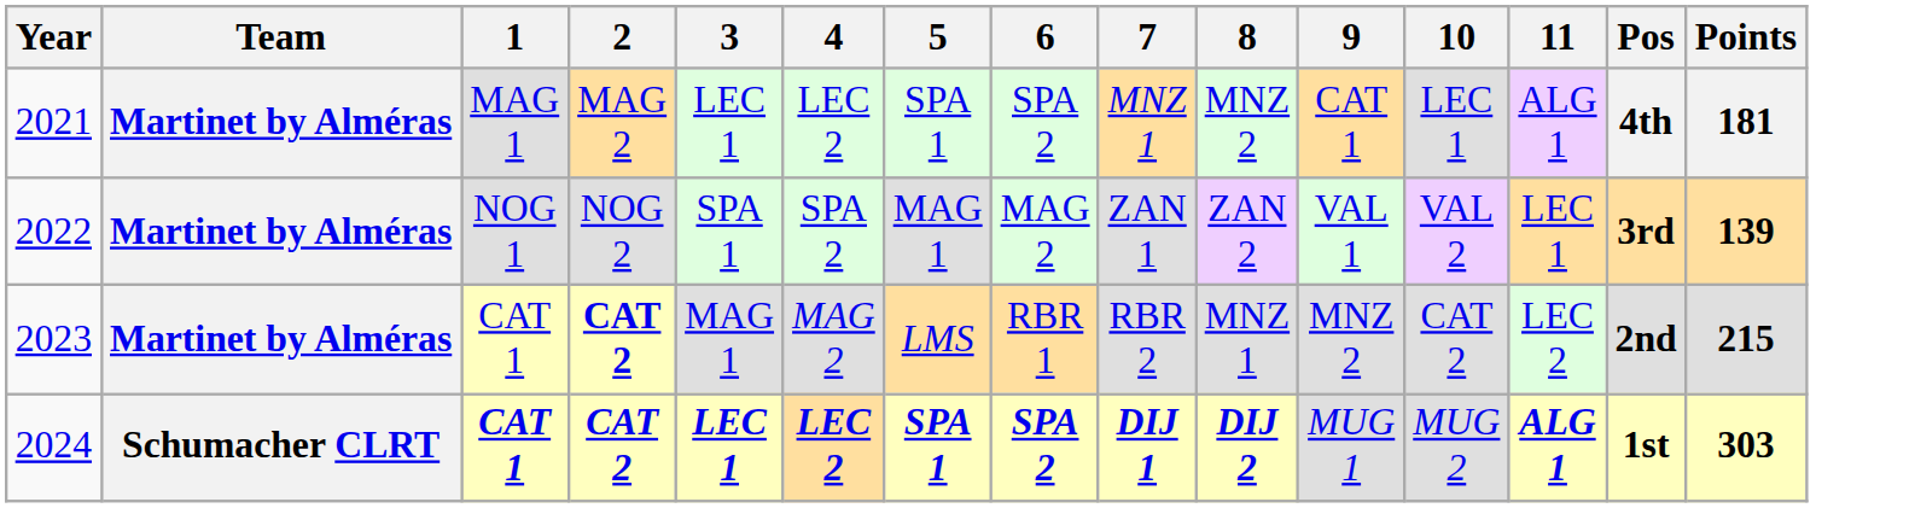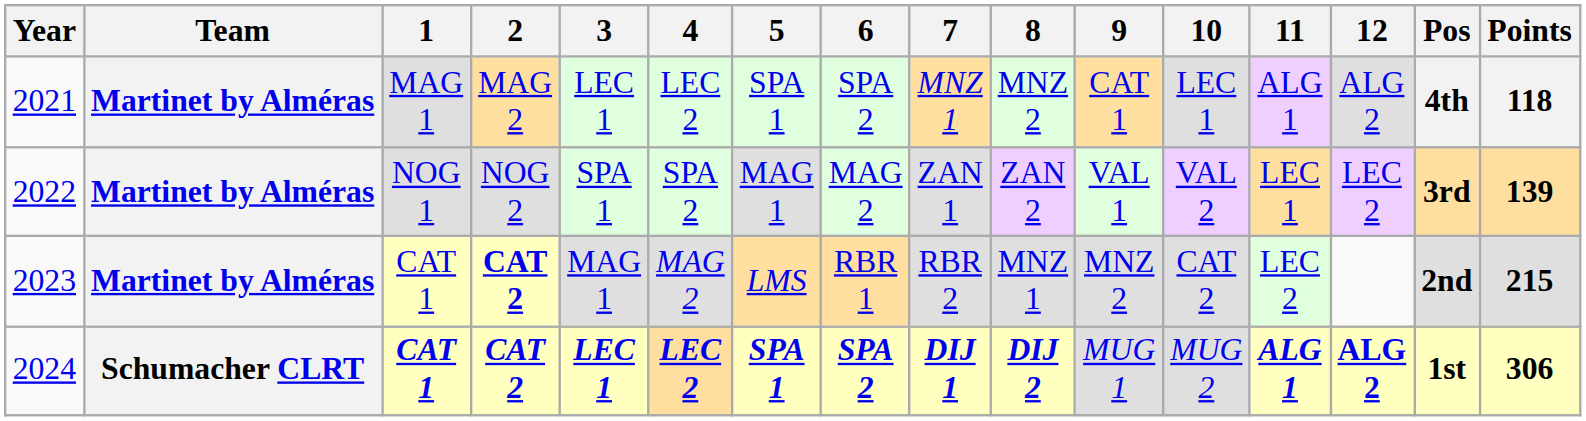 <table class="wikitable" style="text-align:center; font-size:85%">
 <tr>
 <th>Year</th>
 <th>Team</th>
 <th>1</th>
 <th>2</th>
 <th>3</th>
 <th>4</th>
 <th>5</th>
 <th>6</th>
 <th>7</th>
 <th>8</th>
 <th>9</th>
 <th>10</th>
 <th>11</th>
+<th>12</th>
 <th>Pos</th>
 <th>Points</th>
 </tr>
 <tr>
 <td><a href='#'>2021</a></td>
 <th nowrap><a href='#'>Martinet by Alméras</a></th>
 <td style="background:#DFDFDF;"><a href='#'>MAG<br>1</a><br></td>
 <td style="background:#FFDF9F;"><a href='#'>MAG<br>2</a><br></td>
 <td style="background:#DFFFDF;"><a href='#'>LEC<br>1</a><br></td>
 <td style="background:#DFFFDF;"><a href='#'>LEC<br>2</a><br></td>
 <td style="background:#DFFFDF;"><a href='#'>SPA<br>1</a><br></td>
 <td style="background:#DFFFDF;"><a href='#'>SPA<br>2</a><br></td>
 <td style="background:#FFDF9F;"><em><a href='#'>MNZ<br>1</a></em><br></td>
 <td style="background:#DFFFDF;"><a href='#'>MNZ<br>2</a><br></td>
 <td style="background:#FFDF9F;"><a href='#'>CAT<br>1</a><br></td>
 <td style="background:#DFDFDF;"><a href='#'>LEC<br>1</a><br></td>
 <td style="background:#EFCFFF;"><a href='#'>ALG<br>1</a><br></td>
+<td style="background:#DFDFDF;"><a href='#'>ALG<br>2</a><br></td>
 <th>4th</th>
-<th>181</th>
+<th>118</th>
 </tr>
 <tr>
 <td><a href='#'>2022</a></td>
 <th nowrap><a href='#'>Martinet by Alméras</a></th>
 <td style="background:#DFDFDF;"><a href='#'>NOG<br>1</a><br></td>
 <td style="background:#DFDFDF;"><a href='#'>NOG<br>2</a><br></td>
 <td style="background:#DFFFDF;"><a href='#'>SPA<br>1</a><br></td>
 <td style="background:#DFFFDF;"><a href='#'>SPA<br>2</a><br></td>
 <td style="background:#DFDFDF;"><a href='#'>MAG<br>1</a><br></td>
 <td style="background:#DFFFDF;"><a href='#'>MAG<br>2</a><br></td>
 <td style="background:#DFDFDF;"><a href='#'>ZAN<br>1</a><br></td>
 <td style="background:#EFCFFF;"><a href='#'>ZAN<br>2</a><br></td>
 <td style="background:#DFFFDF;"><a href='#'>VAL<br>1</a><br></td>
 <td style="background:#EFCFFF;"><a href='#'>VAL<br>2</a><br></td>
 <td style="background:#FFDF9F;"><a href='#'>LEC<br>1</a><br></td>
+<td style="background:#EFCFFF;"><a href='#'>LEC<br>2</a><br></td>
 <th style="background:#FFDF9F;">3rd</th>
 <th style="background:#FFDF9F;">139</th>
 </tr>
 <tr>
 <td><a href='#'>2023</a></td>
 <th nowrap><a href='#'>Martinet by Alméras</a></th>
 <td style="background:#FFFFBF;"><a href='#'>CAT<br>1</a><br></td>
 <td style="background:#FFFFBF;"><strong><a href='#'>CAT<br>2</a></strong><br></td>
 <td style="background:#DFDFDF;"><a href='#'>MAG<br>1</a><br></td>
 <td style="background:#DFDFDF;"><em><a href='#'>MAG<br>2</a></em><br></td>
 <td style="background:#FFDF9F;"><em><a href='#'>LMS</a></em><br></td>
 <td style="background:#FFDF9F;"><a href='#'>RBR<br>1</a><br></td>
 <td style="background:#DFDFDF;"><a href='#'>RBR<br>2</a><br></td>
 <td style="background:#DFDFDF;"><a href='#'>MNZ<br>1</a><br></td>
 <td style="background:#DFDFDF;"><a href='#'>MNZ<br>2</a><br></td>
 <td style="background:#DFDFDF;"><a href='#'>CAT<br>2</a><br></td>
 <td style="background:#DFFFDF;"><a href='#'>LEC<br>2</a><br></td>
+<td></td>
 <th style="background:#DFDFDF;">2nd</th>
 <th style="background:#DFDFDF;">215</th>
 </tr>
 <tr>
 <td><a href='#'>2024</a></td>
 <th nowrap>Schumacher <a href='#'>CLRT</a></th>
 <td style="background:#FFFFBF;"><strong><em><a href='#'>CAT<br>1</a></em></strong><br></td>
 <td style="background:#FFFFBF;"><strong><em><a href='#'>CAT<br>2</a></em></strong><br></td>
 <td style="background:#FFFFBF;"><strong><em><a href='#'>LEC<br>1</a></em></strong><br></td>
 <td style="background:#FFDF9F;"><strong><em><a href='#'>LEC<br>2</a></em></strong><br></td>
 <td style="background:#FFFFBF;"><strong><em><a href='#'>SPA<br>1</a></em></strong><br></td>
 <td style="background:#FFFFBF;"><strong><em><a href='#'>SPA<br>2</a></em></strong><br></td>
 <td style="background:#FFFFBF;"><strong><em><a href='#'>DIJ<br>1</a></em></strong><br></td>
 <td style="background:#FFFFBF;"><strong><em><a href='#'>DIJ<br>2</a></em></strong><br></td>
 <td style="background:#DFDFDF;"><em><a href='#'>MUG<br>1</a></em><br></td>
 <td style="background:#DFDFDF;"><em><a href='#'>MUG<br>2</a></em><br></td>
 <td style="background:#FFFFBF;"><strong><em><a href='#'>ALG<br>1</a></em></strong><br></td>
+<td style="background:#FFFFBF;"><strong><a href='#'>ALG<br>2</a></strong><br></td>
 <th style="background:#FFFFBF;">1st</th>
-<th style="background:#FFFFBF;">303</th>
+<th style="background:#FFFFBF;">306</th>
 </tr>
 </table>
